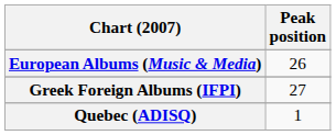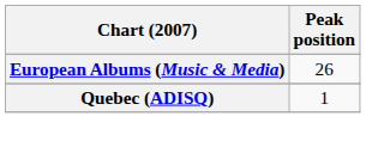 <table class="wikitable sortable plainrowheaders" style="text-align:center">
 <tr>
 <th scope="col">Chart (2007)</th>
 <th scope="col">Peak<br>position</th>
 </tr>
 <tr>
 </tr>
 <tr>
 </tr>
 <tr>
 </tr>
 <tr>
 </tr>
 <tr>
 <th scope="row"><a href='#'>European Albums</a> (<em><a href='#'>Music & Media</a></em>)</th>
 <td>26</td>
 </tr>
 <tr>
 </tr>
 <tr>
 </tr>
 <tr>
-<th scope="row">Greek Foreign Albums (<a href='#'>IFPI</a>)</th>
-<td>27</td>
-</tr>
-<tr>
 </tr>
 <tr>
 </tr>
 <tr>
 </tr>
 <tr>
 <th scope="row">Quebec (<a href='#'>ADISQ</a>)</th>
 <td>1</td>
 </tr>
 <tr>
 </tr>
 </table>
